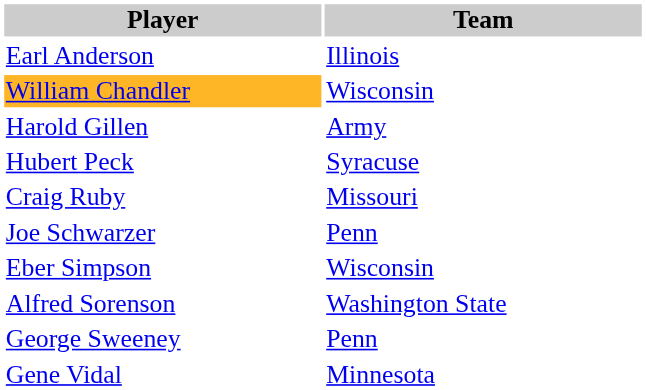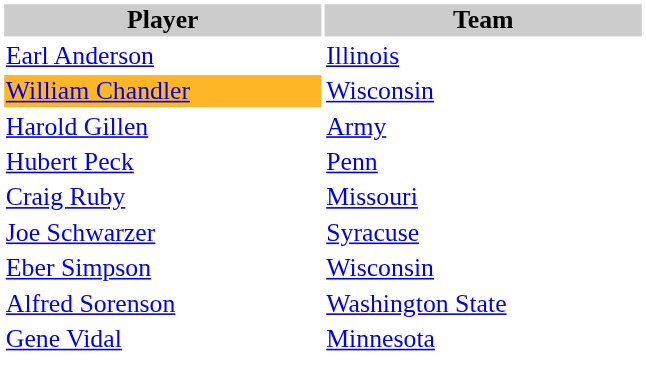 <table style="width:400px" "border:'1' 'solid' 'gray'">
 <tr>
 <th style="background:#CCCCCC;width:50%">Player</th>
 <th style="background:#CCCCCC;width:50%">Team</th>
 </tr>
 <tr>
 <td><a href='#'>Earl Anderson</a></td>
 <td><a href='#'>Illinois</a></td>
 </tr>
 <tr>
 <td style="background-color:#ffb626"><a href='#'>William Chandler</a></td>
 <td><a href='#'>Wisconsin</a></td>
 </tr>
 <tr>
 <td><a href='#'>Harold Gillen</a></td>
 <td><a href='#'>Army</a></td>
 </tr>
 <tr>
 <td><a href='#'>Hubert Peck</a></td>
-<td><a href='#'>Syracuse</a></td>
+<td><a href='#'>Penn</a></td>
 </tr>
 <tr>
 <td><a href='#'>Craig Ruby</a></td>
 <td><a href='#'>Missouri</a></td>
 </tr>
 <tr>
 <td><a href='#'>Joe Schwarzer</a></td>
-<td><a href='#'>Penn</a></td>
+<td><a href='#'>Syracuse</a></td>
 </tr>
 <tr>
 <td><a href='#'>Eber Simpson</a></td>
 <td><a href='#'>Wisconsin</a></td>
 </tr>
 <tr>
 <td><a href='#'>Alfred Sorenson</a></td>
 <td><a href='#'>Washington State</a></td>
 </tr>
 <tr>
-<td><a href='#'>George Sweeney</a></td>
-<td><a href='#'>Penn</a></td>
-</tr>
-<tr>
 <td><a href='#'>Gene Vidal</a></td>
 <td><a href='#'>Minnesota</a></td>
 </tr>
 </table>
